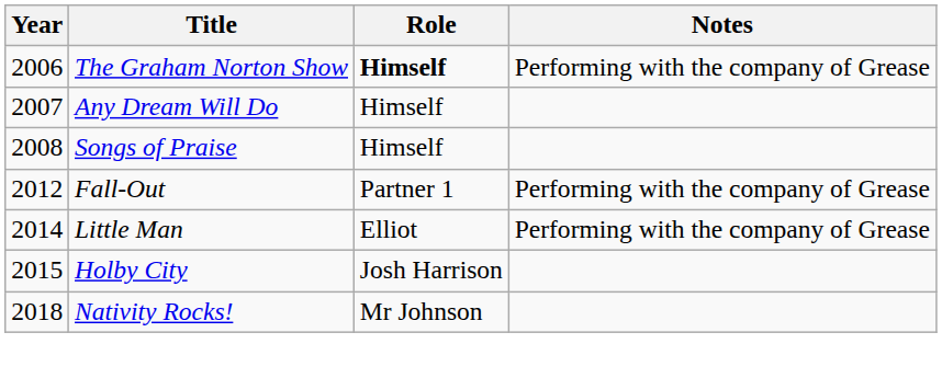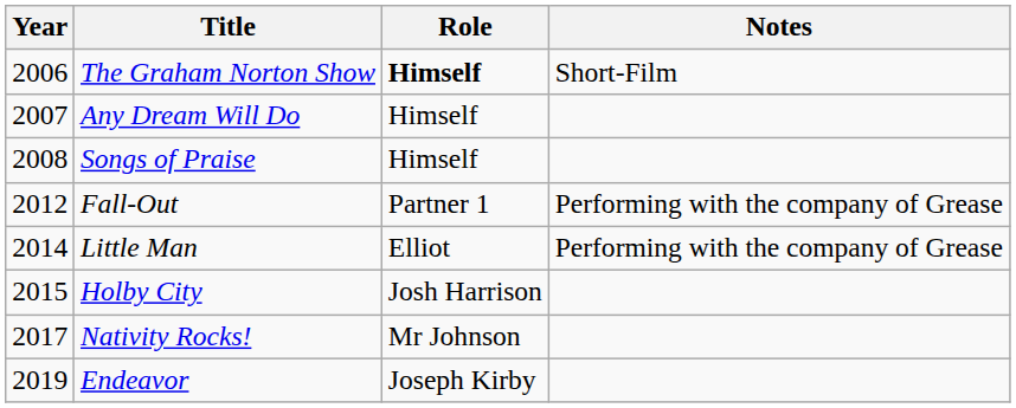 <table class="wikitable">
 <tr>
 <th>Year</th>
 <th>Title</th>
 <th>Role</th>
 <th>Notes</th>
 </tr>
 <tr>
 <td>2006</td>
 <td><em><a href='#'>The Graham Norton Show</a></em></td>
 <td><strong>Himself</strong></td>
-<td>Performing with the company of Grease</td>
+<td>Short-Film</td>
 </tr>
 <tr>
 <td>2007</td>
 <td><em><a href='#'>Any Dream Will Do</a></em></td>
 <td>Himself</td>
 <td></td>
 </tr>
 <tr>
 <td>2008</td>
 <td><em><a href='#'>Songs of Praise</a></em></td>
 <td>Himself</td>
 <td></td>
 </tr>
 <tr>
 <td>2012</td>
 <td><em>Fall-Out</em></td>
 <td>Partner 1</td>
 <td>Performing with the company of Grease</td>
 </tr>
 <tr>
 <td>2014</td>
 <td><em>Little Man</em></td>
 <td>Elliot</td>
 <td>Performing with the company of Grease</td>
 </tr>
 <tr>
 <td>2015</td>
 <td><em><a href='#'>Holby City</a></em></td>
 <td>Josh Harrison</td>
 <td></td>
 </tr>
 <tr>
-<td>2018</td>
+<td>2017</td>
 <td><em><a href='#'>Nativity Rocks!</a></em></td>
 <td>Mr Johnson</td>
 <td></td>
 </tr>
+<tr>
+<td>2019</td>
+<td><em><a href='#'>Endeavor</a></em></td>
+<td>Joseph Kirby</td>
+<td></td>
+</tr>
 </table>
